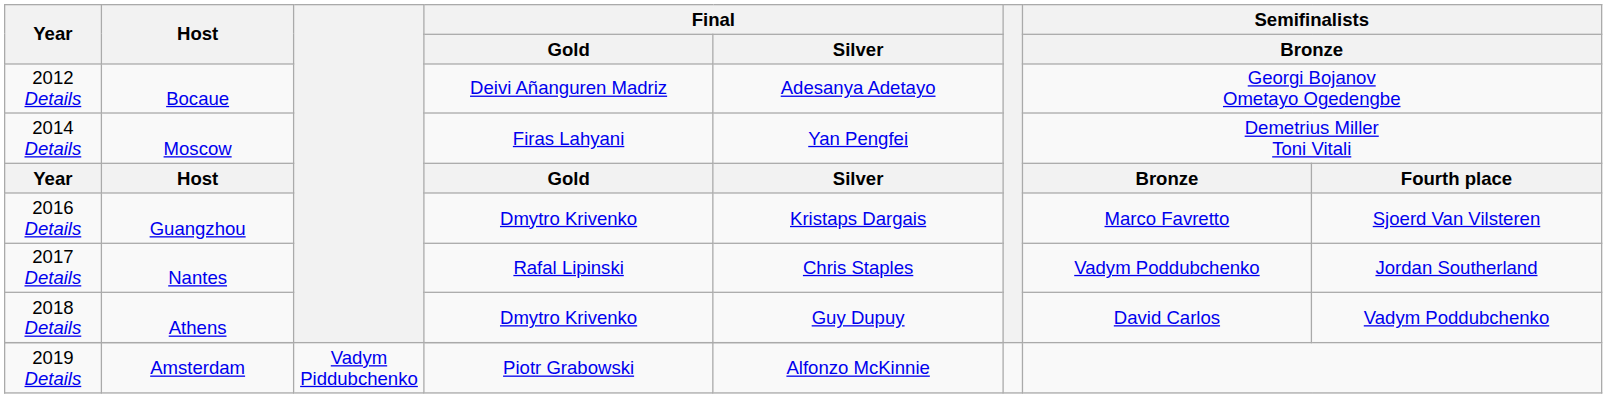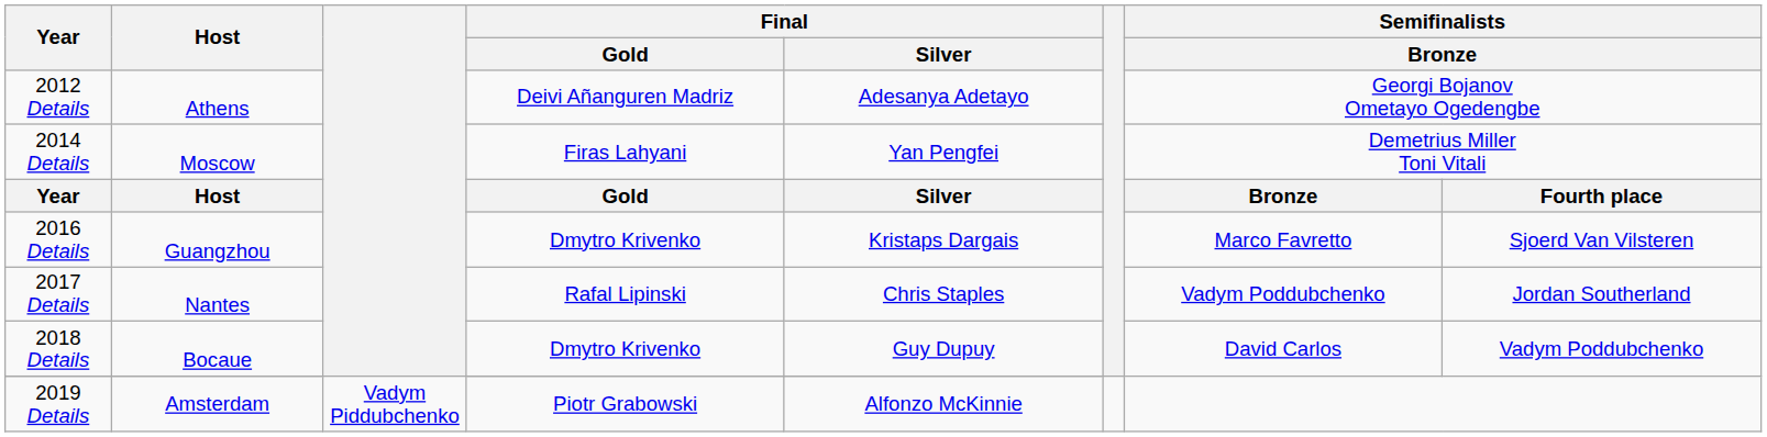 <table class="wikitable" style="font-size:90%; width: 98%; text-align: center;">
 <tr>
 <th rowspan=2 width=5%>Year</th>
 <th rowspan=2 width=10%>Host</th>
 <th width=1% rowspan=9 bgcolor=ffffff></th>
 <th colspan=2>Final</th>
 <th width=1% rowspan=9 bgcolor=ffffff></th>
 <th colspan=2>Semifinalists</th>
 </tr>
 <tr bgcolor=#EFEFEF>
 <th width=15%> Gold</th>
 <th width=15%> Silver</th>
 <th colspan=2 width=30%> Bronze</th>
 </tr>
 <tr>
 <td>2012<br><em><a href='#'>Details</a></em></td>
-<td><br><a href='#'>Bocaue</a></td>
+<td><br><a href='#'>Athens</a></td>
 <td> <a href='#'>Deivi Añanguren Madriz</a></td>
 <td> <a href='#'>Adesanya Adetayo</a></td>
 <td colspan=2> <a href='#'>Georgi Bojanov</a><br> <a href='#'>Ometayo Ogedengbe</a></td>
 </tr>
 <tr>
 <td>2014<br><em><a href='#'>Details</a></em></td>
 <td><br><a href='#'>Moscow</a></td>
 <td> <a href='#'>Firas Lahyani</a></td>
 <td> <a href='#'>Yan Pengfei</a></td>
 <td colspan=2> <a href='#'>Demetrius Miller</a><br> <a href='#'>Toni Vitali</a></td>
 </tr>
 <tr>
 <th width=5%>Year</th>
 <th width=10%>Host</th>
 <th width=15%> Gold</th>
 <th width=15%> Silver</th>
 <th width=15%> Bronze</th>
 <th width=15%>Fourth place</th>
 </tr>
 <tr>
 <td>2016<br><em><a href='#'>Details</a></em></td>
 <td><br><a href='#'>Guangzhou</a></td>
 <td> <a href='#'>Dmytro Krivenko</a></td>
 <td> <a href='#'>Kristaps Dargais</a></td>
 <td> <a href='#'>Marco Favretto</a></td>
 <td> <a href='#'>Sjoerd Van Vilsteren</a></td>
 </tr>
 <tr>
 <td>2017<br><em><a href='#'>Details</a></em></td>
 <td><br><a href='#'>Nantes</a></td>
 <td> <a href='#'>Rafal Lipinski</a></td>
 <td> <a href='#'>Chris Staples</a></td>
 <td> <a href='#'>Vadym Poddubchenko</a></td>
 <td> <a href='#'>Jordan Southerland</a></td>
 </tr>
 <tr>
 <td>2018<br><em><a href='#'>Details</a></em></td>
-<td><br><a href='#'>Athens</a></td>
+<td><br><a href='#'>Bocaue</a></td>
 <td> <a href='#'>Dmytro Krivenko</a></td>
 <td> <a href='#'>Guy Dupuy</a></td>
 <td> <a href='#'>David Carlos</a></td>
 <td> <a href='#'>Vadym Poddubchenko</a></td>
 </tr>
 <tr>
 </tr>
 <tr>
 <td>2019<br><em><a href='#'>Details</a></em></td>
 <td> <a href='#'>Amsterdam</a></td>
 <td> <a href='#'>Vadym Piddubchenko</a></td>
 <td> <a href='#'>Piotr Grabowski</a></td>
 <td> <a href='#'>Alfonzo McKinnie</a></td>
 <td></td>
 </tr>
 </table>
